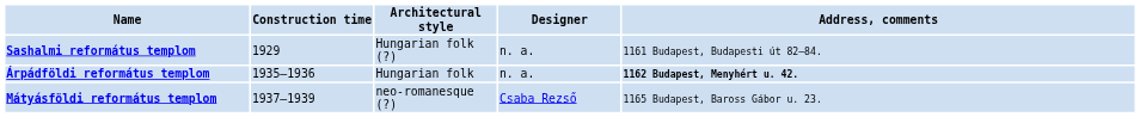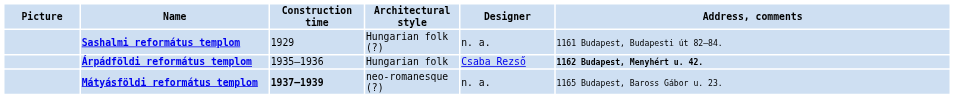 <table width="100%">
 <tr>
+<th bgcolor="#CEDFF2" width="8%">Picture</th>
 <th bgcolor="#CEDFF2" width="20%">Name</th>
 <th bgcolor="#CEDFF2" width="10%">Construction time</th>
 <th bgcolor="#CEDFF2" width="10%">Architectural style</th>
 <th bgcolor="#CEDFF2" width="10%">Designer</th>
 <th bgcolor="#CEDFF2" width="42%">Address, comments</th>
 </tr>
 <tr>
+<td bgcolor="#CEDFF2"></td>
 <td bgcolor="#CEDFF2"><strong><a href='#'>Sashalmi református templom</a></strong></td>
 <td bgcolor="#CEDFF2">1929</td>
 <td bgcolor="#CEDFF2">Hungarian folk (?)</td>
 <td bgcolor="#CEDFF2">n. a.</td>
 <td bgcolor="#CEDFF2"><small>1161 Budapest, Budapesti út 82–84.</small></td>
 </tr>
 <tr>
+<td bgcolor="#CEDFF2"></td>
 <td bgcolor="#CEDFF2"><strong><a href='#'>Árpádföldi református templom</a></strong></td>
 <td bgcolor="#CEDFF2">1935–1936</td>
 <td bgcolor="#CEDFF2">Hungarian folk</td>
-<td bgcolor="#CEDFF2">n. a.</td>
+<td bgcolor="#CEDFF2"><a href='#'>Csaba Rezső</a></td>
 <td bgcolor="#CEDFF2"><strong><small>1162 Budapest, Menyhért u. 42. </small></strong></td>
 </tr>
 <tr>
+<td bgcolor="#CEDFF2"></td>
 <td bgcolor="#CEDFF2"><strong><a href='#'>Mátyásföldi református templom</a></strong></td>
-<td bgcolor="#CEDFF2">1937–1939</td>
+<td bgcolor="#CEDFF2"><strong>1937–1939</strong></td>
 <td bgcolor="#CEDFF2">neo-romanesque (?)</td>
-<td bgcolor="#CEDFF2"><a href='#'>Csaba Rezső</a></td>
+<td bgcolor="#CEDFF2">n. a.</td>
 <td bgcolor="#CEDFF2"><small>1165 Budapest, Baross Gábor u. 23. </small></td>
 </tr>
 </table>
